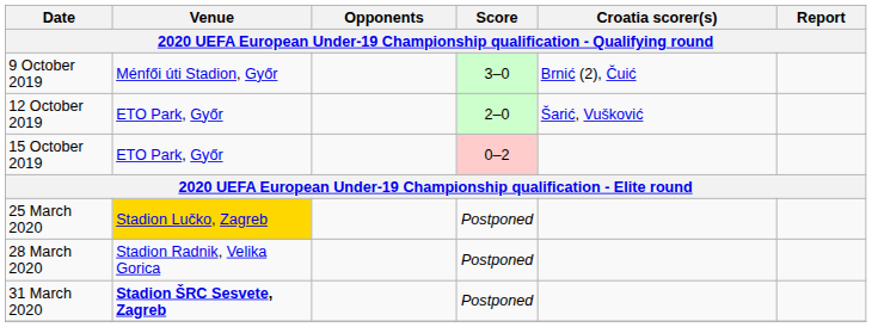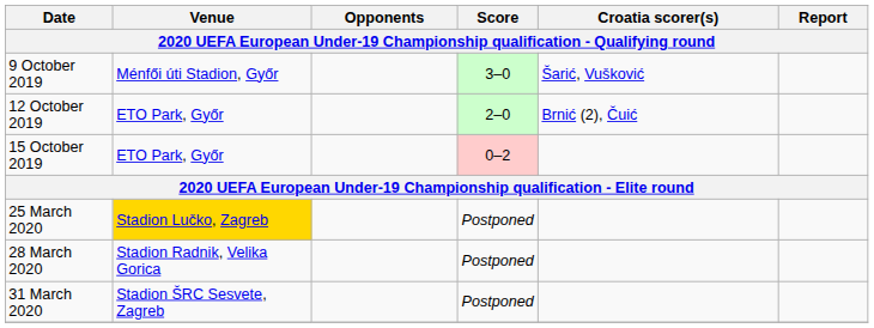 <table class="wikitable" style="font-size:95%;">
 <tr>
 <th width=125>Date</th>
 <th width=260>Venue</th>
 <th width=170>Opponents</th>
 <th width= 75>Score</th>
 <th width=320>Croatia scorer(s)</th>
 <th width=100>Report</th>
 </tr>
 <tr>
 <th colspan=7><a href='#'>2020 UEFA European Under-19 Championship qualification - Qualifying round</a></th>
 </tr>
 <tr>
 <td>9 October 2019</td>
 <td><a href='#'>Ménfői úti Stadion</a>, <a href='#'>Győr</a></td>
 <td></td>
 <td align=center bgcolor=#CCFFCC>3–0</td>
-<td><a href='#'>Brnić</a> (2), <a href='#'>Čuić</a></td>
+<td><a href='#'>Šarić</a>, <a href='#'>Vušković</a></td>
 <td></td>
 </tr>
 <tr>
 <td>12 October 2019</td>
 <td><a href='#'>ETO Park</a>, <a href='#'>Győr</a></td>
 <td></td>
 <td align=center bgcolor=#CCFFCC>2–0</td>
-<td><a href='#'>Šarić</a>, <a href='#'>Vušković</a></td>
+<td><a href='#'>Brnić</a> (2), <a href='#'>Čuić</a></td>
 <td></td>
 </tr>
 <tr>
 <td>15 October 2019</td>
 <td><a href='#'>ETO Park</a>, <a href='#'>Győr</a></td>
 <td></td>
 <td align=center bgcolor=#FFCCCC>0–2</td>
 <td></td>
 <td></td>
 </tr>
 <tr>
 <th colspan=7><a href='#'>2020 UEFA European Under-19 Championship qualification - Elite round</a></th>
 </tr>
 <tr>
 <td>25 March 2020</td>
 <td style="background: gold;"><a href='#'>Stadion Lučko</a>, <a href='#'>Zagreb</a></td>
 <td></td>
 <td align=center><em>Postponed</em></td>
 <td></td>
 <td></td>
 </tr>
 <tr>
 <td>28 March 2020</td>
 <td><a href='#'>Stadion Radnik</a>, <a href='#'>Velika Gorica</a></td>
 <td></td>
 <td align=center><em>Postponed</em></td>
 <td></td>
 <td></td>
 </tr>
 <tr>
 <td>31 March 2020</td>
-<td><strong><a href='#'>Stadion ŠRC Sesvete</a>, <a href='#'>Zagreb</a></strong></td>
+<td><a href='#'>Stadion ŠRC Sesvete</a>, <a href='#'>Zagreb</a></td>
 <td></td>
 <td align=center><em>Postponed</em></td>
 <td></td>
 <td></td>
 </tr>
 <tr>
 </tr>
 </table>
